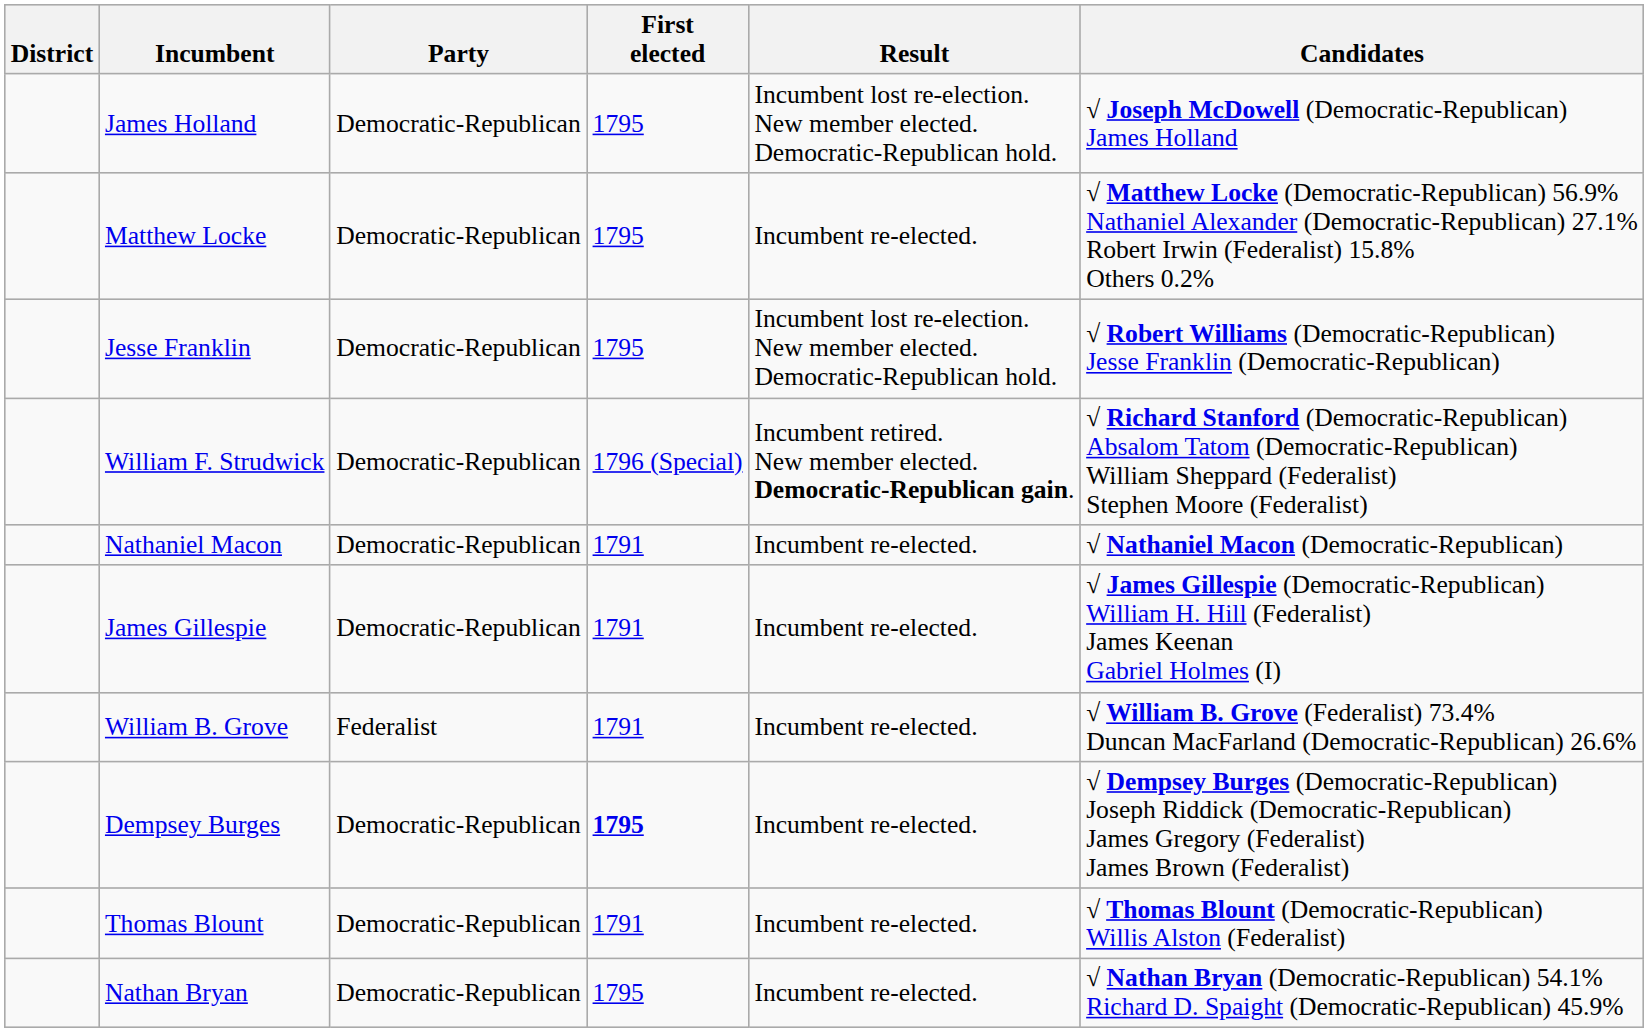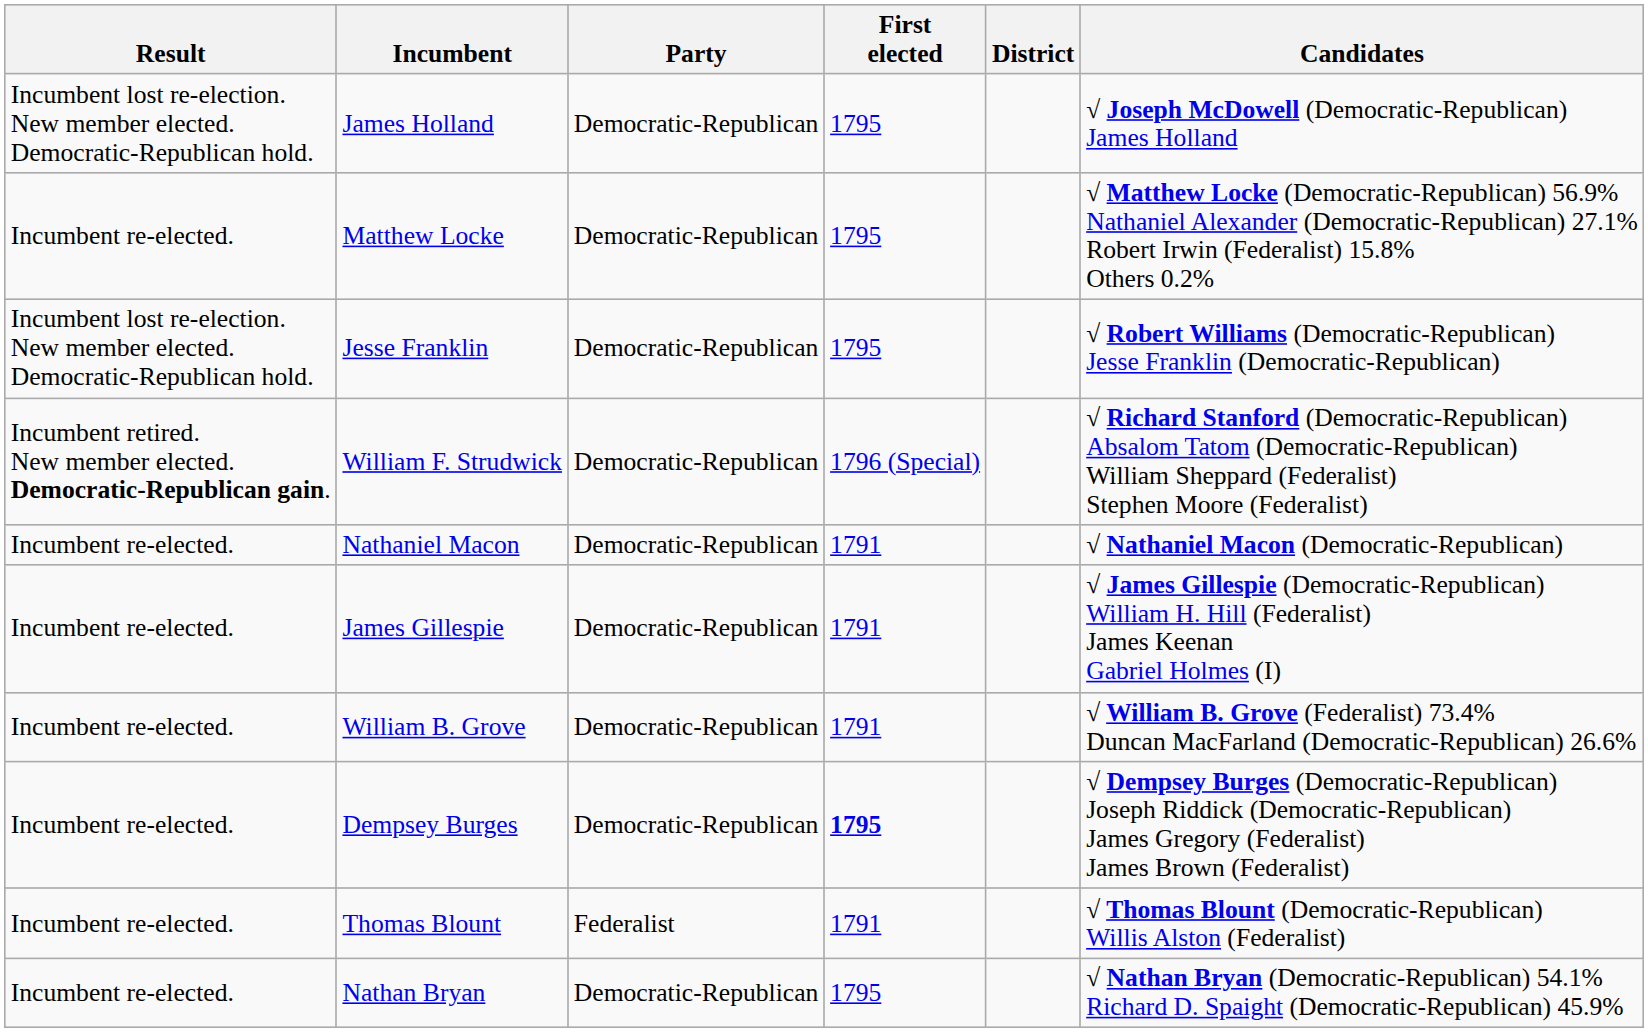 <table class=wikitable>
 <tr valign=bottom>
-<th>District</th>
+<th>Result</th>
 <th>Incumbent</th>
 <th>Party</th>
 <th>First<br>elected</th>
-<th>Result</th>
+<th>District</th>
 <th>Candidates</th>
 </tr>
 <tr>
-<td></td>
+<td>Incumbent lost re-election.<br>New member elected.<br>Democratic-Republican hold.</td>
 <td><a href='#'>James Holland</a></td>
 <td>Democratic-Republican</td>
 <td><a href='#'>1795</a></td>
-<td>Incumbent lost re-election.<br>New member elected.<br>Democratic-Republican hold.</td>
+<td></td>
 <td nowrap><strong>√ <a href='#'>Joseph McDowell</a></strong> (Democratic-Republican)<br><a href='#'>James Holland</a></td>
 </tr>
 <tr>
-<td></td>
+<td>Incumbent re-elected.</td>
 <td><a href='#'>Matthew Locke</a></td>
 <td>Democratic-Republican</td>
 <td><a href='#'>1795</a></td>
-<td>Incumbent re-elected.</td>
+<td></td>
 <td nowrap><strong>√ <a href='#'>Matthew Locke</a></strong> (Democratic-Republican) 56.9%<br><a href='#'>Nathaniel Alexander</a> (Democratic-Republican) 27.1%<br>Robert Irwin (Federalist) 15.8%<br>Others 0.2%</td>
 </tr>
 <tr>
-<td></td>
+<td>Incumbent lost re-election.<br>New member elected.<br>Democratic-Republican hold.</td>
 <td><a href='#'>Jesse Franklin</a></td>
 <td>Democratic-Republican</td>
 <td><a href='#'>1795</a></td>
-<td>Incumbent lost re-election.<br>New member elected.<br>Democratic-Republican hold.</td>
+<td></td>
 <td nowrap><strong>√ <a href='#'>Robert Williams</a></strong> (Democratic-Republican)<br><a href='#'>Jesse Franklin</a> (Democratic-Republican)</td>
 </tr>
 <tr>
-<td></td>
+<td>Incumbent retired.<br>New member elected.<br><strong>Democratic-Republican gain</strong>.</td>
 <td><a href='#'>William F. Strudwick</a></td>
 <td>Democratic-Republican</td>
 <td><a href='#'>1796 (Special)</a></td>
-<td>Incumbent retired.<br>New member elected.<br><strong>Democratic-Republican gain</strong>.</td>
+<td></td>
 <td nowrap><strong>√ <a href='#'>Richard Stanford</a></strong> (Democratic-Republican)<br><a href='#'>Absalom Tatom</a> (Democratic-Republican)<br>William Sheppard (Federalist)<br>Stephen Moore (Federalist)</td>
 </tr>
 <tr>
-<td></td>
+<td>Incumbent re-elected.</td>
 <td><a href='#'>Nathaniel Macon</a></td>
 <td>Democratic-Republican</td>
 <td><a href='#'>1791</a></td>
-<td>Incumbent re-elected.</td>
+<td></td>
 <td nowrap><strong>√ <a href='#'>Nathaniel Macon</a></strong> (Democratic-Republican)</td>
 </tr>
 <tr>
-<td></td>
+<td>Incumbent re-elected.</td>
 <td><a href='#'>James Gillespie</a></td>
 <td>Democratic-Republican</td>
 <td><a href='#'>1791</a></td>
-<td>Incumbent re-elected.</td>
+<td></td>
 <td nowrap><strong>√ <a href='#'>James Gillespie</a></strong> (Democratic-Republican)<br><a href='#'>William H. Hill</a> (Federalist)<br>James Keenan<br><a href='#'>Gabriel Holmes</a> (I)</td>
 </tr>
 <tr>
+<td>Incumbent re-elected.</td>
+<td><a href='#'>William B. Grove</a></td>
+<td>Democratic-Republican</td>
+<td><a href='#'>1791</a></td>
 <td></td>
-<td><a href='#'>William B. Grove</a></td>
-<td>Federalist</td>
-<td><a href='#'>1791</a></td>
-<td>Incumbent re-elected.</td>
 <td nowrap><strong>√ <a href='#'>William B. Grove</a></strong> (Federalist) 73.4%<br>Duncan MacFarland (Democratic-Republican) 26.6%</td>
 </tr>
 <tr>
-<td></td>
+<td>Incumbent re-elected.</td>
 <td><a href='#'>Dempsey Burges</a></td>
 <td>Democratic-Republican</td>
 <td><strong><a href='#'>1795</a></strong></td>
-<td>Incumbent re-elected.</td>
+<td></td>
 <td nowrap><strong>√ <a href='#'>Dempsey Burges</a></strong> (Democratic-Republican)<br>Joseph Riddick (Democratic-Republican)<br>James Gregory (Federalist)<br>James Brown (Federalist)</td>
 </tr>
 <tr>
+<td>Incumbent re-elected.</td>
+<td><a href='#'>Thomas Blount</a></td>
+<td>Federalist</td>
+<td><a href='#'>1791</a></td>
 <td></td>
-<td><a href='#'>Thomas Blount</a></td>
-<td>Democratic-Republican</td>
-<td><a href='#'>1791</a></td>
-<td>Incumbent re-elected.</td>
 <td nowrap><strong>√ <a href='#'>Thomas Blount</a></strong> (Democratic-Republican)<br><a href='#'>Willis Alston</a> (Federalist)</td>
 </tr>
 <tr>
-<td></td>
+<td>Incumbent re-elected.</td>
 <td><a href='#'>Nathan Bryan</a></td>
 <td>Democratic-Republican</td>
 <td><a href='#'>1795</a></td>
-<td>Incumbent re-elected.</td>
+<td></td>
 <td nowrap><strong>√ <a href='#'>Nathan Bryan</a></strong> (Democratic-Republican) 54.1%<br><a href='#'>Richard D. Spaight</a> (Democratic-Republican) 45.9%</td>
 </tr>
 </table>
